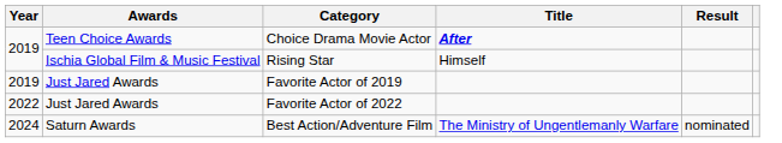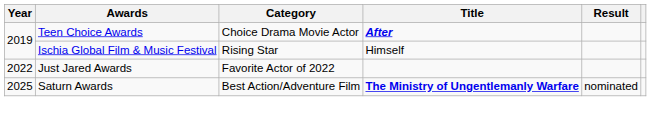 <table class="wikitable">
 <tr>
 <th>Year</th>
 <th>Awards</th>
 <th>Category</th>
 <th>Title</th>
 <th>Result</th>
 <th></th>
 </tr>
 <tr>
 <td rowspan="2">2019</td>
 <td><a href='#'>Teen Choice Awards</a></td>
 <td>Choice Drama Movie Actor</td>
 <td><strong><em><a href='#'>After</a></em></strong></td>
 <td></td>
 <td style="text-align:center;"></td>
 </tr>
 <tr>
 <td><a href='#'>Ischia Global Film & Music Festival</a></td>
 <td>Rising Star</td>
 <td>Himself</td>
 <td></td>
 <td style="text-align:center;"></td>
 </tr>
 <tr>
-<td>2019</td>
-<td><a href='#'>Just Jared</a> Awards</td>
-<td>Favorite Actor of 2019</td>
-<td></td>
-<td></td>
-<td></td>
-</tr>
-<tr>
 <td>2022</td>
 <td>Just Jared Awards</td>
 <td>Favorite Actor of 2022</td>
 <td></td>
 <td></td>
 <td></td>
 </tr>
 <tr>
-<td>2024</td>
+<td>2025</td>
 <td>Saturn Awards</td>
 <td>Best Action/Adventure Film</td>
-<td><a href='#'>The Ministry of Ungentlemanly Warfare</a></td>
+<td><strong><a href='#'>The Ministry of Ungentlemanly Warfare</a></strong></td>
 <td>nominated</td>
 <td></td>
 </tr>
 </table>
